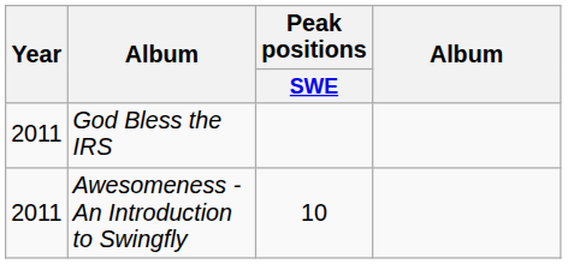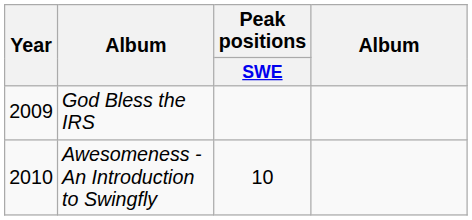 <table class="wikitable">
 <tr>
 <th align="center" rowspan="2" width="10">Year</th>
 <th align="center" rowspan="2" width="120">Album</th>
 <th align="center" colspan="1" width="20">Peak positions</th>
 <th align="center" rowspan="2" width="120">Album</th>
 </tr>
 <tr>
 <th scope="col" style="width:3em;font-size:90%;"><a href='#'>SWE</a><br></th>
 </tr>
 <tr>
-<td style="text-align:center;">2011</td>
+<td style="text-align:center;">2009</td>
 <td><em>God Bless the IRS</em></td>
 <td style="text-align:center;"></td>
 <td><br></td>
 </tr>
 <tr>
-<td style="text-align:center;">2011</td>
+<td style="text-align:center;">2010</td>
 <td><em>Awesomeness - An Introduction to Swingfly</em></td>
 <td style="text-align:center;">10</td>
 <td><br></td>
 </tr>
 </table>
